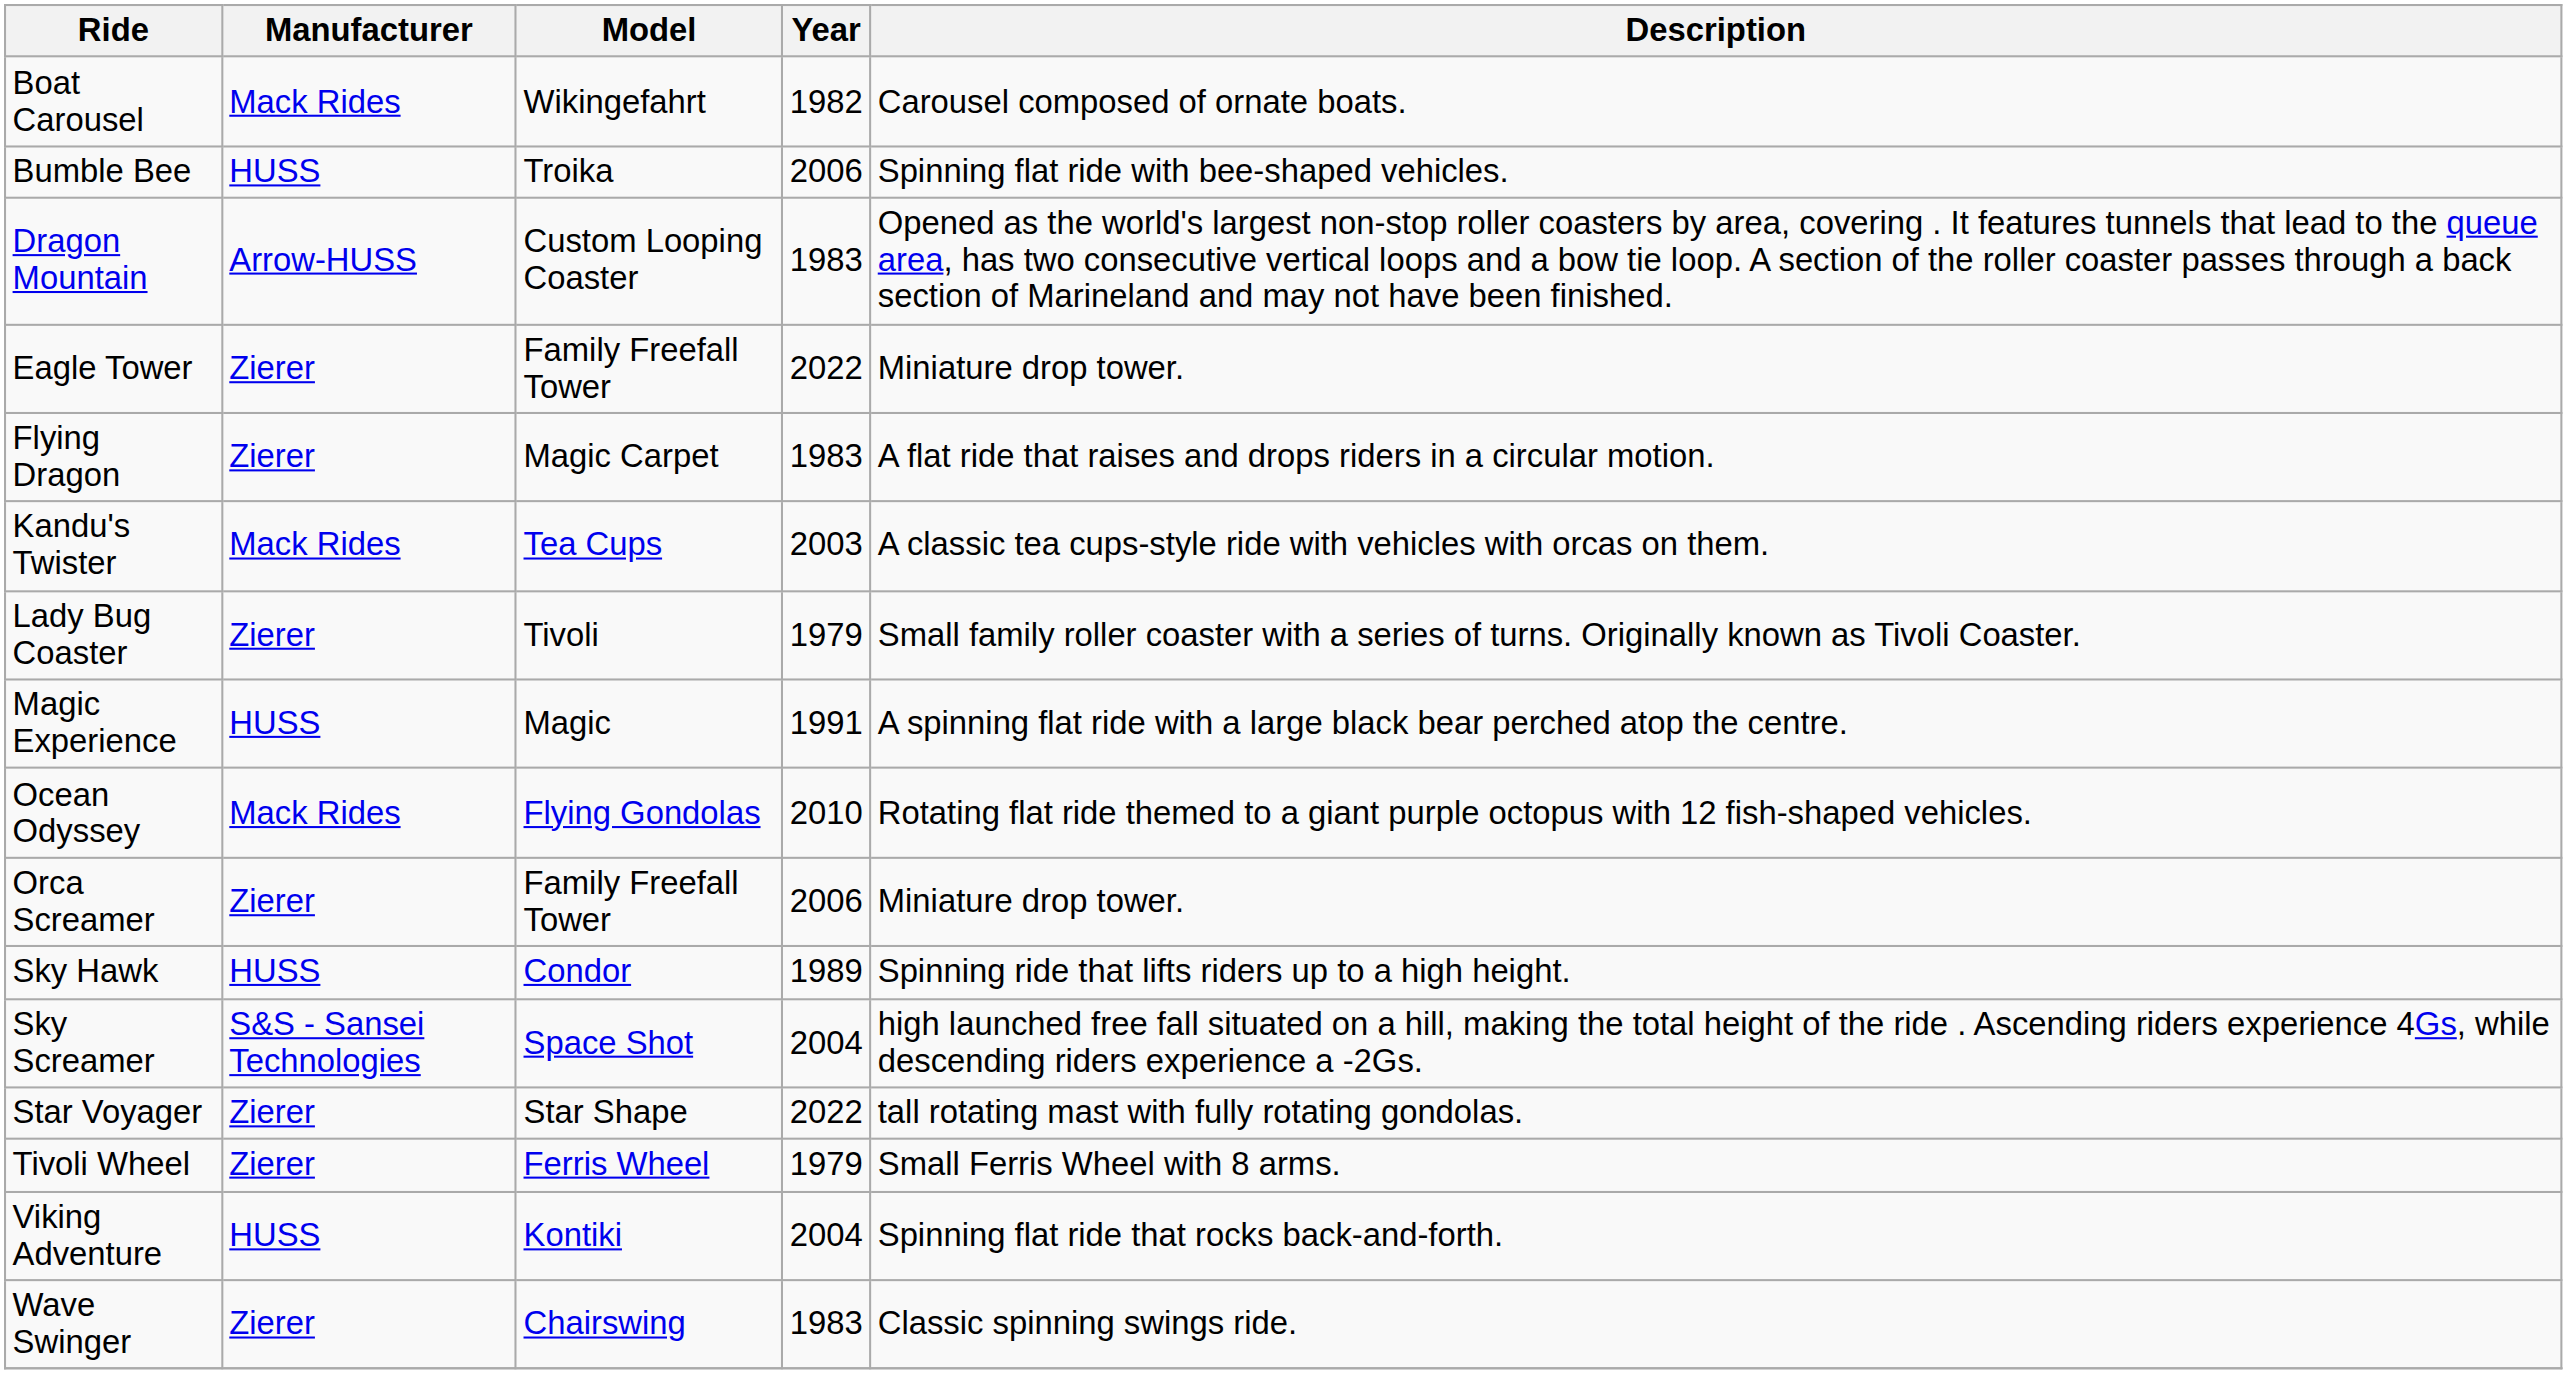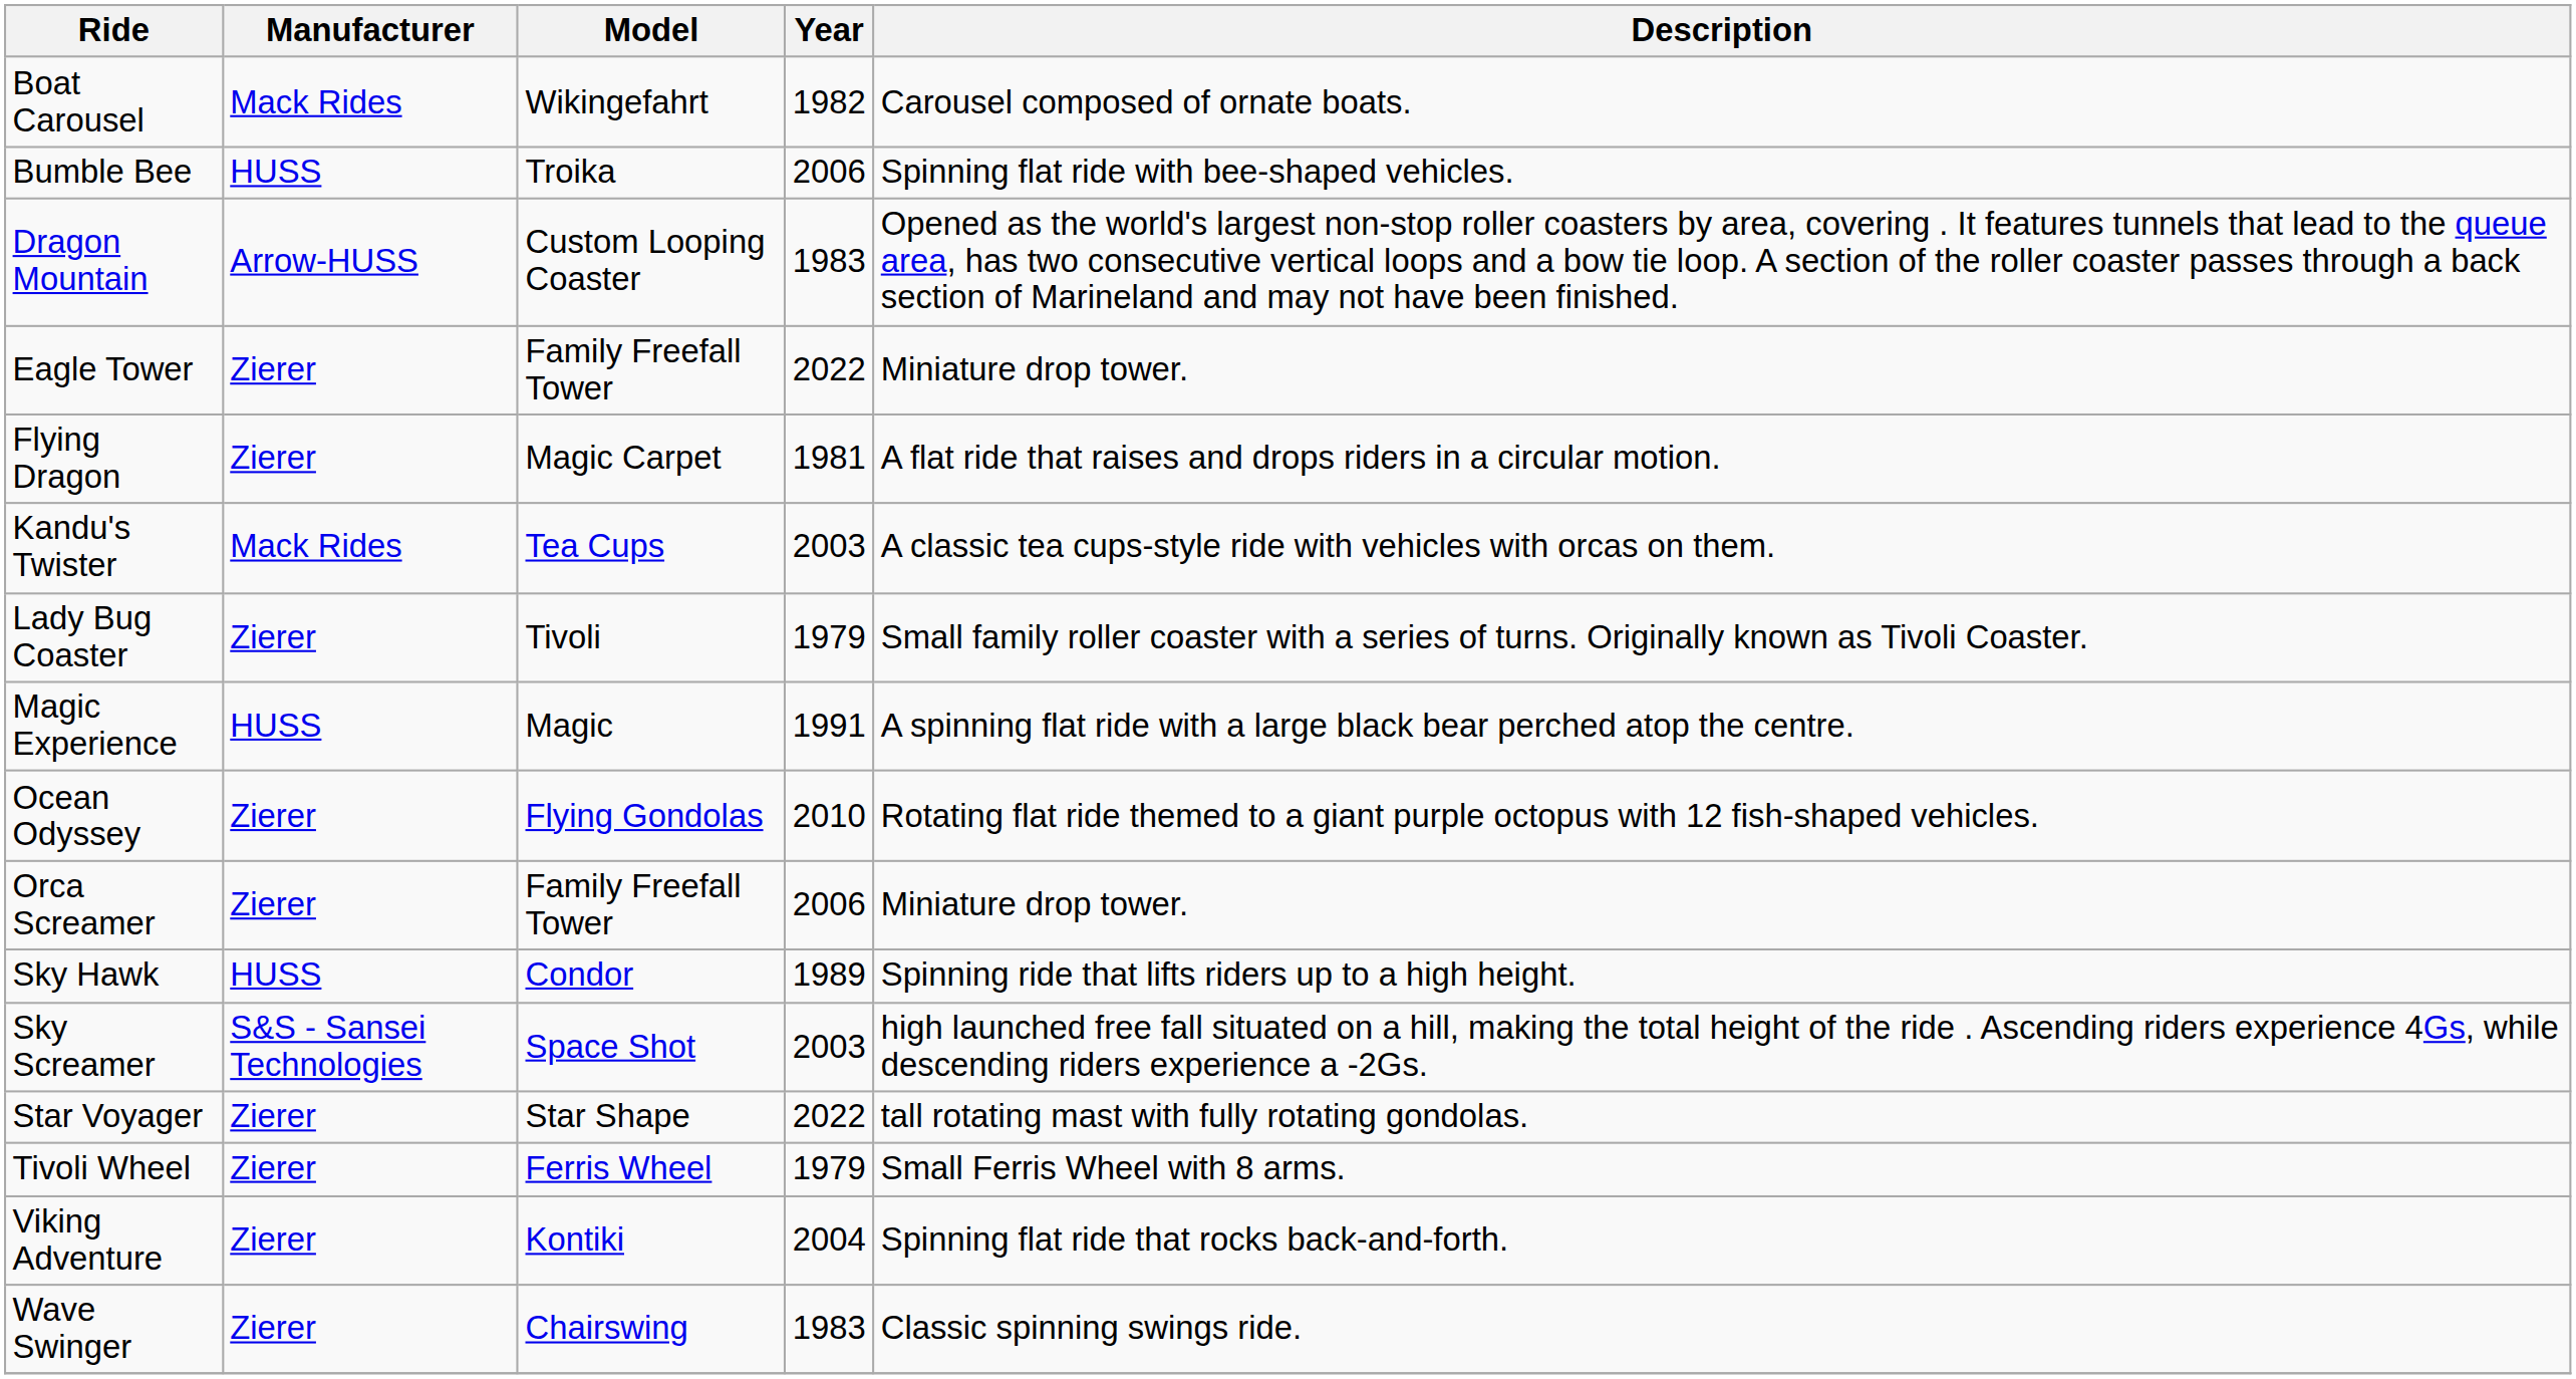 <table class="wikitable sortable">
 <tr>
 <th>Ride</th>
 <th>Manufacturer</th>
 <th>Model</th>
 <th>Year</th>
 <th>Description</th>
 </tr>
 <tr>
 <td>Boat Carousel</td>
 <td><a href='#'>Mack Rides</a></td>
 <td>Wikingefahrt</td>
 <td>1982</td>
 <td>Carousel composed of ornate boats.</td>
 </tr>
 <tr>
 <td>Bumble Bee</td>
 <td><a href='#'>HUSS</a></td>
 <td>Troika</td>
 <td>2006</td>
 <td>Spinning flat ride with bee-shaped vehicles.</td>
 </tr>
 <tr>
 <td><a href='#'>Dragon Mountain</a></td>
 <td><a href='#'>Arrow-HUSS</a></td>
 <td>Custom Looping Coaster</td>
 <td>1983</td>
 <td>Opened as the world's largest non-stop roller coasters by area, covering . It features tunnels that lead to the <a href='#'>queue area</a>, has two consecutive vertical loops and a bow tie loop. A section of the roller coaster passes through a back section of Marineland and may not have been finished.</td>
 </tr>
 <tr>
 <td>Eagle Tower</td>
 <td><a href='#'>Zierer</a></td>
 <td>Family Freefall Tower</td>
 <td>2022</td>
 <td>Miniature drop tower.</td>
 </tr>
 <tr>
 <td>Flying Dragon</td>
 <td><a href='#'>Zierer</a></td>
 <td>Magic Carpet</td>
-<td>1983</td>
+<td>1981</td>
 <td>A flat ride that raises and drops riders in a circular motion.</td>
 </tr>
 <tr>
 <td>Kandu's Twister</td>
 <td><a href='#'>Mack Rides</a></td>
 <td><a href='#'>Tea Cups</a></td>
 <td>2003</td>
 <td>A classic tea cups-style ride with vehicles with orcas on them.</td>
 </tr>
 <tr>
 <td>Lady Bug Coaster</td>
 <td><a href='#'>Zierer</a></td>
 <td>Tivoli</td>
 <td>1979</td>
 <td>Small family roller coaster with a series of turns. Originally known as Tivoli Coaster.</td>
 </tr>
 <tr>
 <td>Magic Experience</td>
 <td><a href='#'>HUSS</a></td>
 <td>Magic</td>
 <td>1991</td>
 <td>A spinning flat ride with a large black bear perched atop the centre.</td>
 </tr>
 <tr>
 <td>Ocean Odyssey</td>
-<td><a href='#'>Mack Rides</a></td>
+<td><a href='#'>Zierer</a></td>
 <td><a href='#'>Flying Gondolas</a></td>
 <td>2010</td>
 <td>Rotating flat ride themed to a giant purple octopus with 12 fish-shaped vehicles.</td>
 </tr>
 <tr>
 <td>Orca Screamer</td>
 <td><a href='#'>Zierer</a></td>
 <td>Family Freefall Tower</td>
 <td>2006</td>
 <td>Miniature drop tower.</td>
 </tr>
 <tr>
 <td>Sky Hawk</td>
 <td><a href='#'>HUSS</a></td>
 <td><a href='#'>Condor</a></td>
 <td>1989</td>
 <td>Spinning ride that lifts riders up to a high height.</td>
 </tr>
 <tr>
 <td>Sky Screamer</td>
 <td><a href='#'>S&S - Sansei Technologies</a></td>
 <td><a href='#'>Space Shot</a></td>
-<td>2004</td>
+<td>2003</td>
 <td> high launched free fall situated on a  hill, making the total height of the ride . Ascending riders experience 4<a href='#'>Gs</a>, while descending riders experience a -2Gs.</td>
 </tr>
 <tr>
 <td>Star Voyager</td>
 <td><a href='#'>Zierer</a></td>
 <td>Star Shape</td>
 <td>2022</td>
 <td> tall rotating mast with fully rotating gondolas. </td>
 </tr>
 <tr>
 <td>Tivoli Wheel</td>
 <td><a href='#'>Zierer</a></td>
 <td><a href='#'>Ferris Wheel</a></td>
 <td>1979</td>
 <td>Small Ferris Wheel with 8 arms.</td>
 </tr>
 <tr>
 <td>Viking Adventure</td>
-<td><a href='#'>HUSS</a></td>
+<td><a href='#'>Zierer</a></td>
 <td><a href='#'>Kontiki</a></td>
 <td>2004</td>
 <td>Spinning flat ride that rocks back-and-forth.</td>
 </tr>
 <tr>
 <td>Wave Swinger</td>
 <td><a href='#'>Zierer</a></td>
 <td><a href='#'>Chairswing</a></td>
 <td>1983</td>
 <td>Classic spinning swings ride.</td>
 </tr>
 <tr>
 </tr>
 </table>
